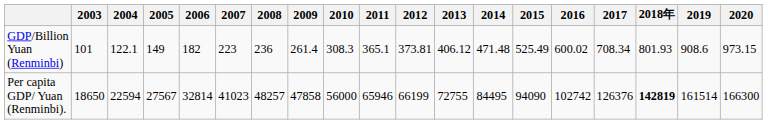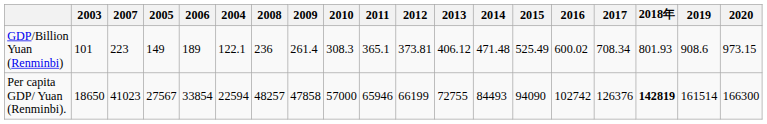 <table class="wikitable mw-collapsible">
 <tr>
 <th></th>
 <th>2003</th>
-<th>2004</th>
+<th>2007</th>
 <th>2005</th>
 <th>2006</th>
-<th>2007</th>
+<th>2004</th>
 <th>2008</th>
 <th>2009</th>
 <th>2010</th>
 <th>2011</th>
 <th>2012</th>
 <th>2013</th>
 <th>2014</th>
 <th>2015</th>
 <th>2016</th>
 <th>2017</th>
 <th>2018年</th>
 <th>2019</th>
 <th>2020</th>
 </tr>
 <tr>
 <td><a href='#'>GDP</a>/Billion Yuan (<a href='#'>Renminbi</a>)</td>
 <td>101</td>
+<td>223</td>
+<td>149</td>
+<td>189</td>
 <td>122.1</td>
-<td>149</td>
-<td>182</td>
-<td>223</td>
 <td>236</td>
 <td>261.4</td>
 <td>308.3</td>
 <td>365.1</td>
 <td>373.81</td>
 <td>406.12</td>
 <td>471.48</td>
 <td>525.49</td>
 <td>600.02</td>
 <td>708.34</td>
 <td>801.93</td>
 <td>908.6</td>
 <td>973.15</td>
 </tr>
 <tr>
 <td>Per capita GDP/ Yuan (Renminbi).</td>
 <td>18650</td>
+<td>41023</td>
+<td>27567</td>
+<td>33854</td>
 <td>22594</td>
-<td>27567</td>
-<td>32814</td>
-<td>41023</td>
 <td>48257</td>
 <td>47858</td>
-<td>56000</td>
+<td>57000</td>
 <td>65946</td>
 <td>66199</td>
 <td>72755</td>
-<td>84495</td>
+<td>84493</td>
 <td>94090</td>
 <td>102742</td>
 <td>126376</td>
 <td><strong>142819</strong></td>
 <td>161514</td>
 <td>166300</td>
 </tr>
 </table>
